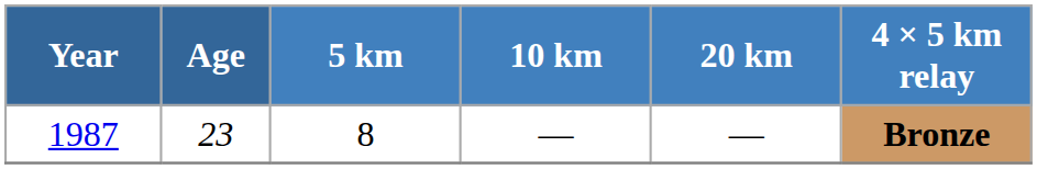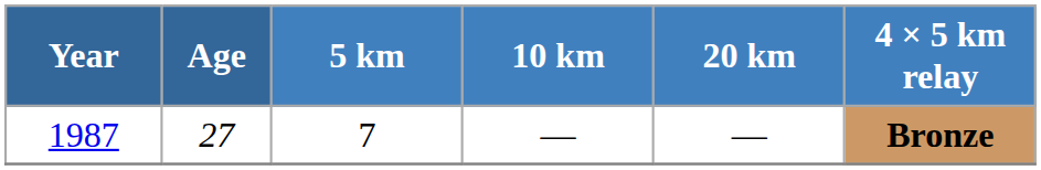 <table class="wikitable" style="font-size:95%; text-align:center; border:grey solid 1px; border-collapse:collapse; background:#ffffff;">
 <tr>
 <th style="background-color:#369; color:white; width:60px;"> Year </th>
 <th style="background-color:#369; color:white; width:40px;"> Age </th>
 <th style="background-color:#4180be; color:white; width:75px;"> 5 km </th>
 <th style="background-color:#4180be; color:white; width:75px;"> 10 km </th>
 <th style="background-color:#4180be; color:white; width:75px;"> 20 km </th>
 <th style="background-color:#4180be; color:white; width:75px;"> 4 × 5 km <br> relay </th>
 </tr>
 <tr>
 <td><a href='#'>1987</a></td>
-<td><em>23</em></td>
-<td>8</td>
+<td><em>27</em></td>
+<td>7</td>
 <td>—</td>
 <td>—</td>
 <td bgcolor="cc9966"><strong>Bronze</strong></td>
 </tr>
 <tr>
 </tr>
 </table>
